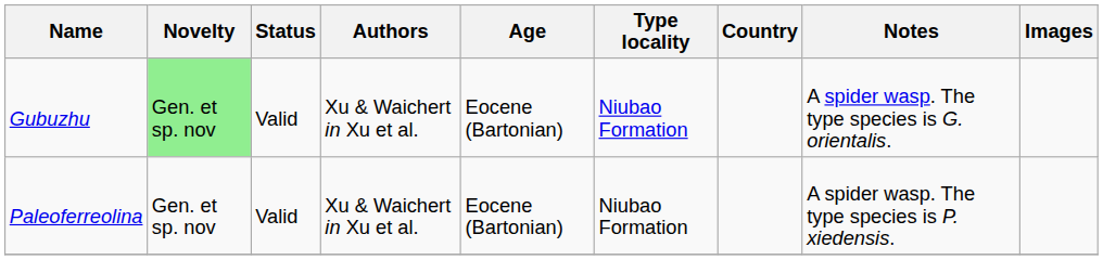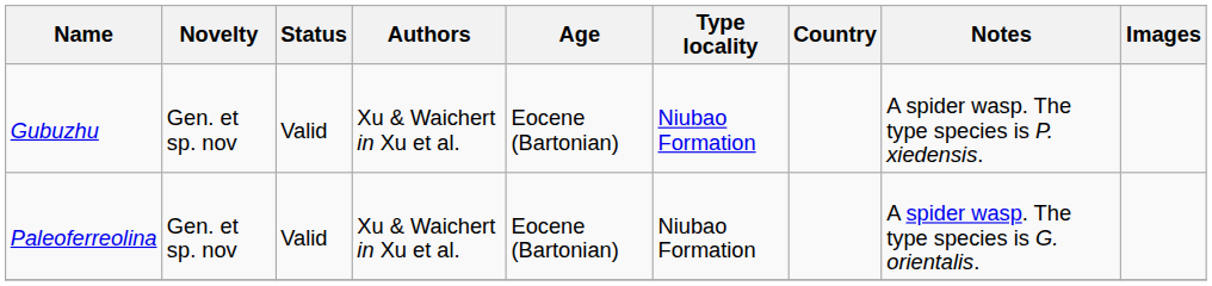 <table class="wikitable sortable" align="center" width="100%">
 <tr>
 <th>Name</th>
 <th>Novelty</th>
 <th>Status</th>
 <th>Authors</th>
 <th>Age</th>
 <th>Type locality</th>
 <th>Country</th>
 <th>Notes</th>
 <th>Images</th>
 </tr>
 <tr>
 <td><br><em><a href='#'>Gubuzhu</a></em></td>
-<td style="background: lightgreen;"><br>Gen. et sp. nov</td>
+<td><br>Gen. et sp. nov</td>
 <td><br>Valid</td>
 <td><br>Xu & Waichert <em>in</em> Xu et al.</td>
 <td><br>Eocene (Bartonian)</td>
 <td><br><a href='#'>Niubao Formation</a></td>
 <td><br></td>
-<td><br>A <a href='#'>spider wasp</a>. The type species is <em>G. orientalis</em>.</td>
+<td><br>A spider wasp. The type species is <em>P. xiedensis</em>.</td>
 <td></td>
 </tr>
 <tr>
 <td><br><em><a href='#'>Paleoferreolina</a></em></td>
 <td><br>Gen. et sp. nov</td>
 <td><br>Valid</td>
 <td><br>Xu & Waichert <em>in</em> Xu et al.</td>
 <td><br>Eocene (Bartonian)</td>
 <td><br>Niubao Formation</td>
 <td><br></td>
-<td><br>A spider wasp. The type species is <em>P. xiedensis</em>.</td>
+<td><br>A <a href='#'>spider wasp</a>. The type species is <em>G. orientalis</em>.</td>
 <td></td>
 </tr>
 <tr>
 </tr>
 </table>
